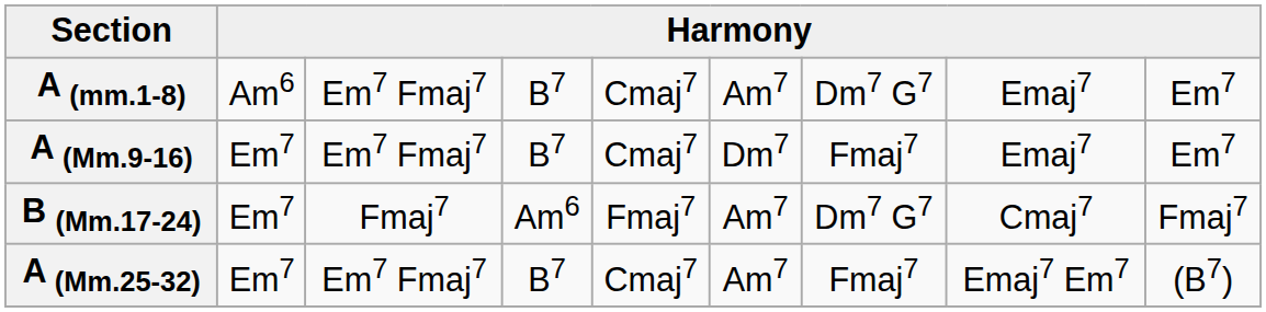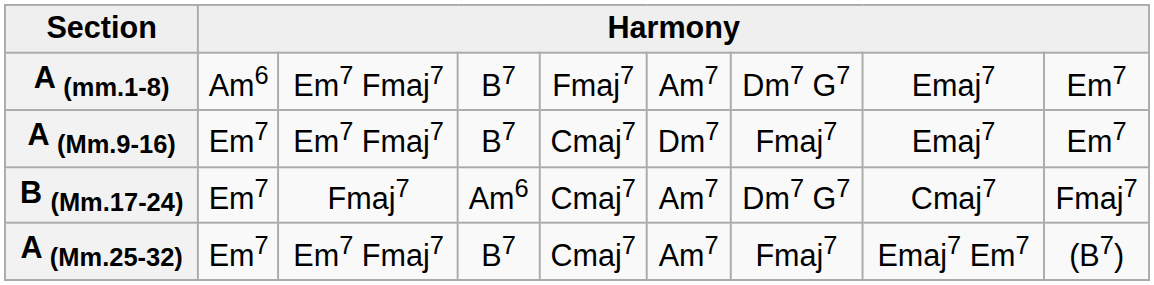 <table class="wikitable" style="text-align: center; width: 600px; height: 100px;">
 <tr>
 <th colspan="1" style="background: #efefef;">Section</th>
 <th colspan="8" style="background: #efefef;">Harmony</th>
 </tr>
 <tr>
 <th scope="row">A <sub>(mm.1-8)</sub></th>
 <td>Am<sup>6</sup></td>
 <td>Em<sup>7</sup> Fmaj<sup>7</sup></td>
 <td>B<sup>7</sup></td>
-<td>Cmaj<sup>7</sup></td>
+<td>Fmaj<sup>7</sup></td>
 <td>Am<sup>7</sup></td>
 <td>Dm<sup>7</sup> G<sup>7</sup></td>
 <td>Emaj<sup>7</sup></td>
 <td>Em<sup>7</sup></td>
 </tr>
 <tr>
 <th scope="row">A <sub>(Mm.9-16)</sub></th>
 <td>Em<sup>7</sup></td>
 <td>Em<sup>7</sup> Fmaj<sup>7</sup></td>
 <td>B<sup>7</sup></td>
 <td>Cmaj<sup>7</sup></td>
 <td>Dm<sup>7</sup></td>
 <td>Fmaj<sup>7</sup></td>
 <td>Emaj<sup>7</sup></td>
 <td>Em<sup>7</sup></td>
 </tr>
 <tr>
 <th scope="row">B <sub>(Mm.17-24)</sub></th>
 <td>Em<sup>7</sup></td>
 <td>Fmaj<sup>7</sup></td>
 <td>Am<sup>6</sup></td>
-<td>Fmaj<sup>7</sup></td>
+<td>Cmaj<sup>7</sup></td>
 <td>Am<sup>7</sup></td>
 <td>Dm<sup>7</sup> G<sup>7</sup></td>
 <td>Cmaj<sup>7</sup></td>
 <td>Fmaj<sup>7</sup></td>
 </tr>
 <tr>
 <th scope="row">A <sub>(Mm.25-32)</sub></th>
 <td>Em<sup>7</sup></td>
 <td>Em<sup>7</sup> Fmaj<sup>7</sup></td>
 <td>B<sup>7</sup></td>
 <td>Cmaj<sup>7</sup></td>
 <td>Am<sup>7</sup></td>
 <td>Fmaj<sup>7</sup></td>
 <td>Emaj<sup>7</sup> Em<sup>7</sup></td>
 <td>(B<sup>7</sup>)</td>
 </tr>
 <tr>
 </tr>
 </table>
